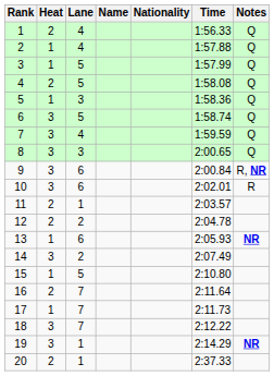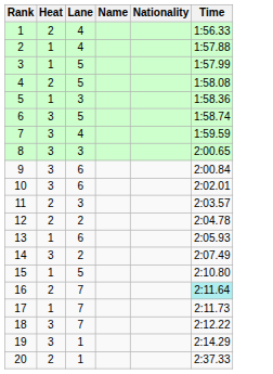 <table class="wikitable sortable" style="text-align:center">
 <tr>
 <th>Rank</th>
 <th>Heat</th>
 <th>Lane</th>
 <th>Name</th>
 <th>Nationality</th>
 <th>Time</th>
-<th>Notes</th>
 </tr>
 <tr bgcolor=ccffcc>
 <td>1</td>
 <td>2</td>
 <td>4</td>
 <td align=left></td>
 <td align=left></td>
 <td>1:56.33</td>
-<td>Q</td>
 </tr>
 <tr bgcolor=ccffcc>
 <td>2</td>
 <td>1</td>
 <td>4</td>
 <td align=left></td>
 <td align=left></td>
 <td>1:57.88</td>
-<td>Q</td>
 </tr>
 <tr bgcolor=ccffcc>
 <td>3</td>
 <td>1</td>
 <td>5</td>
 <td align=left></td>
 <td align=left></td>
 <td>1:57.99</td>
-<td>Q</td>
 </tr>
 <tr bgcolor=ccffcc>
 <td>4</td>
 <td>2</td>
 <td>5</td>
 <td align=left></td>
 <td align=left></td>
 <td>1:58.08</td>
-<td>Q</td>
 </tr>
 <tr bgcolor=ccffcc>
 <td>5</td>
 <td>1</td>
 <td>3</td>
 <td align=left></td>
 <td align=left></td>
 <td>1:58.36</td>
-<td>Q</td>
 </tr>
 <tr bgcolor=ccffcc>
 <td>6</td>
 <td>3</td>
 <td>5</td>
 <td align=left></td>
 <td align=left></td>
 <td>1:58.74</td>
-<td>Q</td>
 </tr>
 <tr bgcolor=ccffcc>
 <td>7</td>
 <td>3</td>
 <td>4</td>
 <td align=left></td>
 <td align=left></td>
 <td>1:59.59</td>
-<td>Q</td>
 </tr>
 <tr bgcolor=ccffcc>
 <td>8</td>
 <td>3</td>
 <td>3</td>
 <td align=left></td>
 <td align=left></td>
 <td>2:00.65</td>
-<td>Q</td>
 </tr>
 <tr>
 <td>9</td>
 <td>3</td>
 <td>6</td>
 <td align=left></td>
 <td align=left></td>
 <td>2:00.84</td>
-<td>R, <strong><a href='#'>NR</a></strong></td>
 </tr>
 <tr>
 <td>10</td>
 <td>3</td>
 <td>6</td>
 <td align=left></td>
 <td align=left></td>
 <td>2:02.01</td>
-<td>R</td>
 </tr>
 <tr>
 <td>11</td>
 <td>2</td>
-<td>1</td>
+<td>3</td>
 <td align=left></td>
 <td align=left></td>
 <td>2:03.57</td>
-<td></td>
 </tr>
 <tr>
 <td>12</td>
 <td>2</td>
 <td>2</td>
 <td align=left></td>
 <td align=left></td>
 <td>2:04.78</td>
-<td></td>
 </tr>
 <tr>
 <td>13</td>
 <td>1</td>
 <td>6</td>
 <td align=left></td>
 <td align=left></td>
 <td>2:05.93</td>
-<td><strong><a href='#'>NR</a></strong></td>
 </tr>
 <tr>
 <td>14</td>
 <td>3</td>
 <td>2</td>
 <td align=left></td>
 <td align=left></td>
 <td>2:07.49</td>
-<td></td>
 </tr>
 <tr>
 <td>15</td>
 <td>1</td>
 <td>5</td>
 <td align=left></td>
 <td align=left></td>
 <td>2:10.80</td>
-<td></td>
 </tr>
 <tr>
 <td>16</td>
 <td>2</td>
 <td>7</td>
 <td align=left></td>
 <td align=left></td>
-<td>2:11.64</td>
-<td></td>
+<td style="background: paleturquoise;">2:11.64</td>
 </tr>
 <tr>
 <td>17</td>
 <td>1</td>
 <td>7</td>
 <td align=left></td>
 <td align=left></td>
 <td>2:11.73</td>
-<td></td>
 </tr>
 <tr>
 <td>18</td>
 <td>3</td>
 <td>7</td>
 <td align=left></td>
 <td align=left></td>
 <td>2:12.22</td>
-<td></td>
 </tr>
 <tr>
 <td>19</td>
 <td>3</td>
 <td>1</td>
 <td align=left></td>
 <td align=left></td>
 <td>2:14.29</td>
-<td><strong><a href='#'>NR</a></strong></td>
 </tr>
 <tr>
 <td>20</td>
 <td>2</td>
 <td>1</td>
 <td align=left></td>
 <td align=left></td>
 <td>2:37.33</td>
-<td></td>
 </tr>
 </table>
